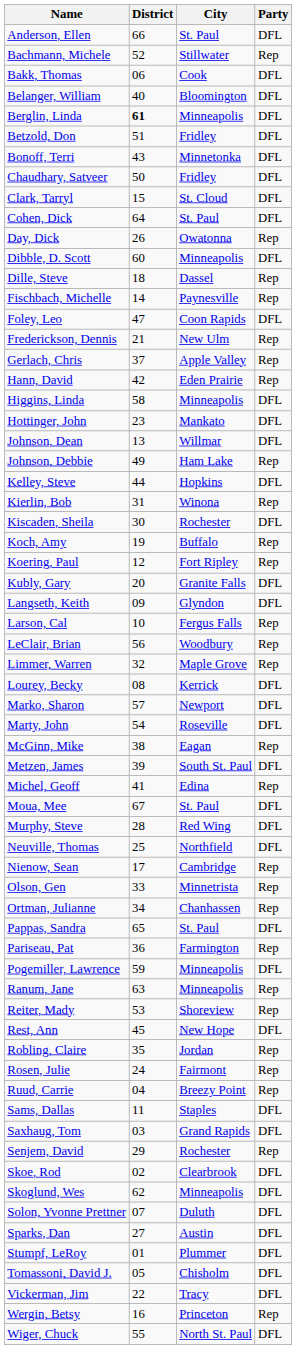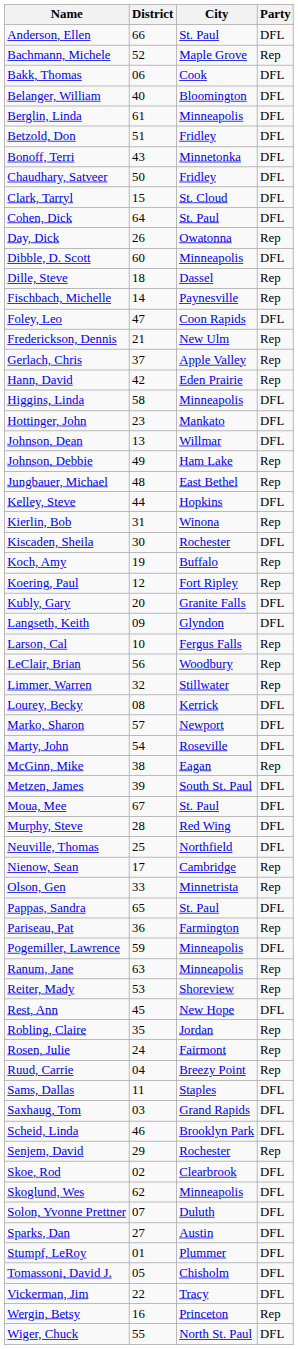 <table class="wikitable sortable">
 <tr>
 <th>Name</th>
 <th>District</th>
 <th>City</th>
 <th>Party</th>
 </tr>
 <tr>
 <td><a href='#'>Anderson, Ellen</a></td>
 <td>66</td>
 <td><a href='#'>St. Paul</a></td>
 <td>DFL</td>
 </tr>
 <tr>
 <td><a href='#'>Bachmann, Michele</a></td>
 <td>52</td>
-<td><a href='#'>Stillwater</a></td>
+<td><a href='#'>Maple Grove</a></td>
 <td>Rep</td>
 </tr>
 <tr>
 <td><a href='#'>Bakk, Thomas</a></td>
 <td>06</td>
 <td><a href='#'>Cook</a></td>
 <td>DFL</td>
 </tr>
 <tr>
 <td><a href='#'>Belanger, William</a></td>
 <td>40</td>
 <td><a href='#'>Bloomington</a></td>
 <td>DFL</td>
 </tr>
 <tr>
 <td><a href='#'>Berglin, Linda</a></td>
-<td><strong>61</strong></td>
+<td>61</td>
 <td><a href='#'>Minneapolis</a></td>
 <td>DFL</td>
 </tr>
 <tr>
 <td><a href='#'>Betzold, Don</a></td>
 <td>51</td>
 <td><a href='#'>Fridley</a></td>
 <td>DFL</td>
 </tr>
 <tr>
 <td><a href='#'>Bonoff, Terri</a></td>
 <td>43</td>
 <td><a href='#'>Minnetonka</a></td>
 <td>DFL</td>
 </tr>
 <tr>
 <td><a href='#'>Chaudhary, Satveer</a></td>
 <td>50</td>
 <td><a href='#'>Fridley</a></td>
 <td>DFL</td>
 </tr>
 <tr>
 <td><a href='#'>Clark, Tarryl</a></td>
 <td>15</td>
 <td><a href='#'>St. Cloud</a></td>
 <td>DFL</td>
 </tr>
 <tr>
 <td><a href='#'>Cohen, Dick</a></td>
 <td>64</td>
 <td><a href='#'>St. Paul</a></td>
 <td>DFL</td>
 </tr>
 <tr>
 <td><a href='#'>Day, Dick</a></td>
 <td>26</td>
 <td><a href='#'>Owatonna</a></td>
 <td>Rep</td>
 </tr>
 <tr>
 <td><a href='#'>Dibble, D. Scott</a></td>
 <td>60</td>
 <td><a href='#'>Minneapolis</a></td>
 <td>DFL</td>
 </tr>
 <tr>
 <td><a href='#'>Dille, Steve</a></td>
 <td>18</td>
 <td><a href='#'>Dassel</a></td>
 <td>Rep</td>
 </tr>
 <tr>
 <td><a href='#'>Fischbach, Michelle</a></td>
 <td>14</td>
 <td><a href='#'>Paynesville</a></td>
 <td>Rep</td>
 </tr>
 <tr>
 <td><a href='#'>Foley, Leo</a></td>
 <td>47</td>
 <td><a href='#'>Coon Rapids</a></td>
 <td>DFL</td>
 </tr>
 <tr>
 <td><a href='#'>Frederickson, Dennis</a></td>
 <td>21</td>
 <td><a href='#'>New Ulm</a></td>
 <td>Rep</td>
 </tr>
 <tr>
 <td><a href='#'>Gerlach, Chris</a></td>
 <td>37</td>
 <td><a href='#'>Apple Valley</a></td>
 <td>Rep</td>
 </tr>
 <tr>
 <td><a href='#'>Hann, David</a></td>
 <td>42</td>
 <td><a href='#'>Eden Prairie</a></td>
 <td>Rep</td>
 </tr>
 <tr>
 <td><a href='#'>Higgins, Linda</a></td>
 <td>58</td>
 <td><a href='#'>Minneapolis</a></td>
 <td>DFL</td>
 </tr>
 <tr>
 <td><a href='#'>Hottinger, John</a></td>
 <td>23</td>
 <td><a href='#'>Mankato</a></td>
 <td>DFL</td>
 </tr>
 <tr>
 <td><a href='#'>Johnson, Dean</a></td>
 <td>13</td>
 <td><a href='#'>Willmar</a></td>
 <td>DFL</td>
 </tr>
 <tr>
 <td><a href='#'>Johnson, Debbie</a></td>
 <td>49</td>
 <td><a href='#'>Ham Lake</a></td>
 <td>Rep</td>
 </tr>
 <tr>
+<td><a href='#'>Jungbauer, Michael</a></td>
+<td>48</td>
+<td><a href='#'>East Bethel</a></td>
+<td>Rep</td>
+</tr>
+<tr>
 <td><a href='#'>Kelley, Steve</a></td>
 <td>44</td>
 <td><a href='#'>Hopkins</a></td>
 <td>DFL</td>
 </tr>
 <tr>
 <td><a href='#'>Kierlin, Bob</a></td>
 <td>31</td>
 <td><a href='#'>Winona</a></td>
 <td>Rep</td>
 </tr>
 <tr>
 <td><a href='#'>Kiscaden, Sheila</a></td>
 <td>30</td>
 <td><a href='#'>Rochester</a></td>
 <td>DFL</td>
 </tr>
 <tr>
 <td><a href='#'>Koch, Amy</a></td>
 <td>19</td>
 <td><a href='#'>Buffalo</a></td>
 <td>Rep</td>
 </tr>
 <tr>
 <td><a href='#'>Koering, Paul</a></td>
 <td>12</td>
 <td><a href='#'>Fort Ripley</a></td>
 <td>Rep</td>
 </tr>
 <tr>
 <td><a href='#'>Kubly, Gary</a></td>
 <td>20</td>
 <td><a href='#'>Granite Falls</a></td>
 <td>DFL</td>
 </tr>
 <tr>
 <td><a href='#'>Langseth, Keith</a></td>
 <td>09</td>
 <td><a href='#'>Glyndon</a></td>
 <td>DFL</td>
 </tr>
 <tr>
 <td><a href='#'>Larson, Cal</a></td>
 <td>10</td>
 <td><a href='#'>Fergus Falls</a></td>
 <td>Rep</td>
 </tr>
 <tr>
 <td><a href='#'>LeClair, Brian</a></td>
 <td>56</td>
 <td><a href='#'>Woodbury</a></td>
 <td>Rep</td>
 </tr>
 <tr>
 <td><a href='#'>Limmer, Warren</a></td>
 <td>32</td>
-<td><a href='#'>Maple Grove</a></td>
+<td><a href='#'>Stillwater</a></td>
 <td>Rep</td>
 </tr>
 <tr>
 <td><a href='#'>Lourey, Becky</a></td>
 <td>08</td>
 <td><a href='#'>Kerrick</a></td>
 <td>DFL</td>
 </tr>
 <tr>
 <td><a href='#'>Marko, Sharon</a></td>
 <td>57</td>
 <td><a href='#'>Newport</a></td>
 <td>DFL</td>
 </tr>
 <tr>
 <td><a href='#'>Marty, John</a></td>
 <td>54</td>
 <td><a href='#'>Roseville</a></td>
 <td>DFL</td>
 </tr>
 <tr>
 <td><a href='#'>McGinn, Mike</a></td>
 <td>38</td>
 <td><a href='#'>Eagan</a></td>
 <td>Rep</td>
 </tr>
 <tr>
 <td><a href='#'>Metzen, James</a></td>
 <td>39</td>
 <td><a href='#'>South St. Paul</a></td>
 <td>DFL</td>
 </tr>
 <tr>
-<td><a href='#'>Michel, Geoff</a></td>
-<td>41</td>
-<td><a href='#'>Edina</a></td>
-<td>Rep</td>
-</tr>
-<tr>
 <td><a href='#'>Moua, Mee</a></td>
 <td>67</td>
 <td><a href='#'>St. Paul</a></td>
 <td>DFL</td>
 </tr>
 <tr>
 <td><a href='#'>Murphy, Steve</a></td>
 <td>28</td>
 <td><a href='#'>Red Wing</a></td>
 <td>DFL</td>
 </tr>
 <tr>
 <td><a href='#'>Neuville, Thomas</a></td>
 <td>25</td>
 <td><a href='#'>Northfield</a></td>
 <td>DFL</td>
 </tr>
 <tr>
 <td><a href='#'>Nienow, Sean</a></td>
 <td>17</td>
 <td><a href='#'>Cambridge</a></td>
 <td>Rep</td>
 </tr>
 <tr>
 <td><a href='#'>Olson, Gen</a></td>
 <td>33</td>
 <td><a href='#'>Minnetrista</a></td>
-<td>Rep</td>
-</tr>
-<tr>
-<td><a href='#'>Ortman, Julianne</a></td>
-<td>34</td>
-<td><a href='#'>Chanhassen</a></td>
 <td>Rep</td>
 </tr>
 <tr>
 <td><a href='#'>Pappas, Sandra</a></td>
 <td>65</td>
 <td><a href='#'>St. Paul</a></td>
 <td>DFL</td>
 </tr>
 <tr>
 <td><a href='#'>Pariseau, Pat</a></td>
 <td>36</td>
 <td><a href='#'>Farmington</a></td>
 <td>Rep</td>
 </tr>
 <tr>
 <td><a href='#'>Pogemiller, Lawrence</a></td>
 <td>59</td>
 <td><a href='#'>Minneapolis</a></td>
 <td>DFL</td>
 </tr>
 <tr>
 <td><a href='#'>Ranum, Jane</a></td>
 <td>63</td>
 <td><a href='#'>Minneapolis</a></td>
 <td>Rep</td>
 </tr>
 <tr>
 <td><a href='#'>Reiter, Mady</a></td>
 <td>53</td>
 <td><a href='#'>Shoreview</a></td>
 <td>Rep</td>
 </tr>
 <tr>
 <td><a href='#'>Rest, Ann</a></td>
 <td>45</td>
 <td><a href='#'>New Hope</a></td>
 <td>DFL</td>
 </tr>
 <tr>
 <td><a href='#'>Robling, Claire</a></td>
 <td>35</td>
 <td><a href='#'>Jordan</a></td>
 <td>Rep</td>
 </tr>
 <tr>
 <td><a href='#'>Rosen, Julie</a></td>
 <td>24</td>
 <td><a href='#'>Fairmont</a></td>
 <td>Rep</td>
 </tr>
 <tr>
 <td><a href='#'>Ruud, Carrie</a></td>
 <td>04</td>
 <td><a href='#'>Breezy Point</a></td>
 <td>Rep</td>
 </tr>
 <tr>
 <td><a href='#'>Sams, Dallas</a></td>
 <td>11</td>
 <td><a href='#'>Staples</a></td>
 <td>DFL</td>
 </tr>
 <tr>
 <td><a href='#'>Saxhaug, Tom</a></td>
 <td>03</td>
 <td><a href='#'>Grand Rapids</a></td>
 <td>DFL</td>
 </tr>
 <tr>
+<td><a href='#'>Scheid, Linda</a></td>
+<td>46</td>
+<td><a href='#'>Brooklyn Park</a></td>
+<td>DFL</td>
+</tr>
+<tr>
 <td><a href='#'>Senjem, David</a></td>
 <td>29</td>
 <td><a href='#'>Rochester</a></td>
 <td>Rep</td>
 </tr>
 <tr>
 <td><a href='#'>Skoe, Rod</a></td>
 <td>02</td>
 <td><a href='#'>Clearbrook</a></td>
 <td>DFL</td>
 </tr>
 <tr>
 <td><a href='#'>Skoglund, Wes</a></td>
 <td>62</td>
 <td><a href='#'>Minneapolis</a></td>
 <td>DFL</td>
 </tr>
 <tr>
 <td><a href='#'>Solon, Yvonne Prettner</a></td>
 <td>07</td>
 <td><a href='#'>Duluth</a></td>
 <td>DFL</td>
 </tr>
 <tr>
 <td><a href='#'>Sparks, Dan</a></td>
 <td>27</td>
 <td><a href='#'>Austin</a></td>
 <td>DFL</td>
 </tr>
 <tr>
 <td><a href='#'>Stumpf, LeRoy</a></td>
 <td>01</td>
 <td><a href='#'>Plummer</a></td>
 <td>DFL</td>
 </tr>
 <tr>
 <td><a href='#'>Tomassoni, David J.</a></td>
 <td>05</td>
 <td><a href='#'>Chisholm</a></td>
 <td>DFL</td>
 </tr>
 <tr>
 <td><a href='#'>Vickerman, Jim</a></td>
 <td>22</td>
 <td><a href='#'>Tracy</a></td>
 <td>DFL</td>
 </tr>
 <tr>
 <td><a href='#'>Wergin, Betsy</a></td>
 <td>16</td>
 <td><a href='#'>Princeton</a></td>
 <td>Rep</td>
 </tr>
 <tr>
 <td><a href='#'>Wiger, Chuck</a></td>
 <td>55</td>
 <td><a href='#'>North St. Paul</a></td>
 <td>DFL</td>
 </tr>
 </table>
